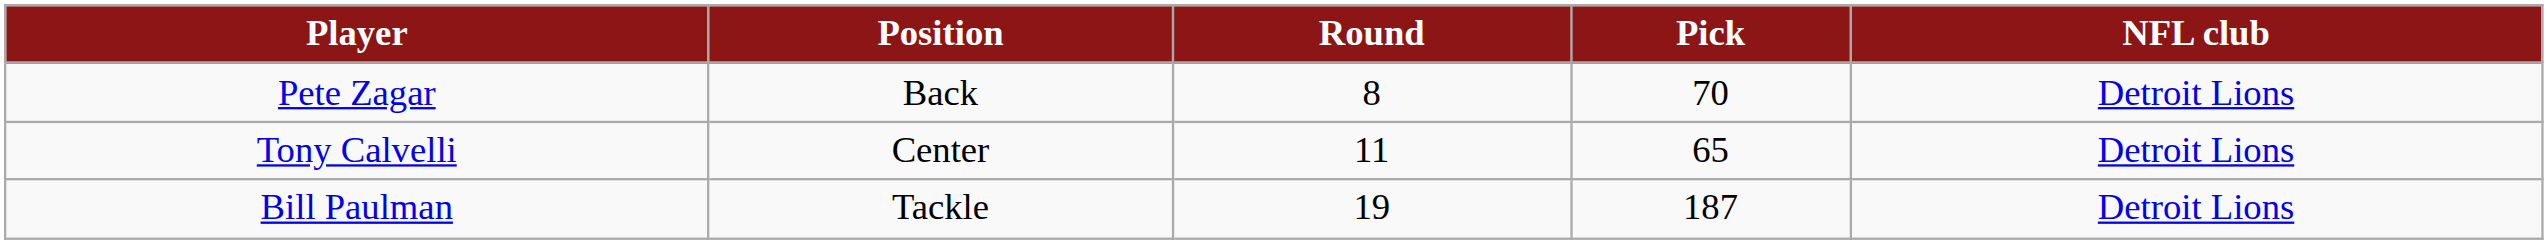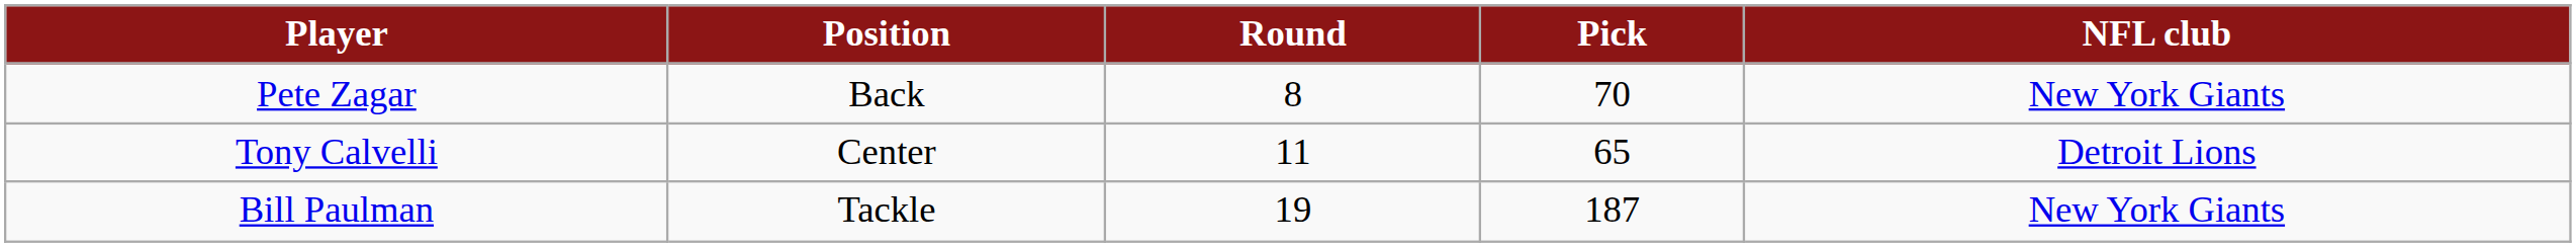 <table class="wikitable" width="70%">
 <tr align="center"  style="background: #8C1515;color:#FFFFFF;">
 <td><strong>Player</strong></td>
 <td><strong>Position</strong></td>
 <td><strong>Round</strong></td>
 <td><strong>Pick</strong></td>
 <td><strong>NFL club</strong></td>
 </tr>
 <tr align="center" bgcolor="">
 <td><a href='#'>Pete Zagar</a></td>
 <td>Back</td>
 <td>8</td>
 <td>70</td>
-<td><a href='#'>Detroit Lions</a></td>
+<td><a href='#'>New York Giants</a></td>
 </tr>
 <tr align="center" bgcolor="">
 <td><a href='#'>Tony Calvelli</a></td>
 <td>Center</td>
 <td>11</td>
 <td>65</td>
 <td><a href='#'>Detroit Lions</a></td>
 </tr>
 <tr align="center" bgcolor="">
 <td><a href='#'>Bill Paulman</a></td>
 <td>Tackle</td>
 <td>19</td>
 <td>187</td>
-<td><a href='#'>Detroit Lions</a></td>
+<td><a href='#'>New York Giants</a></td>
 </tr>
 </table>
